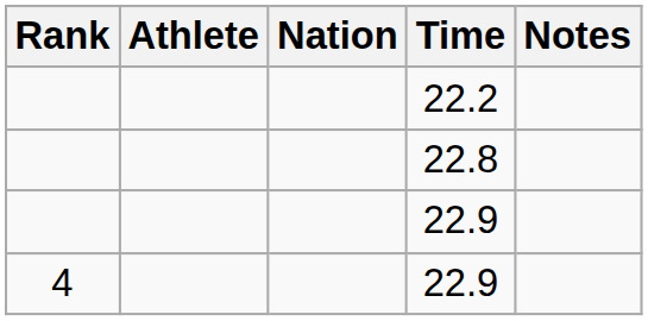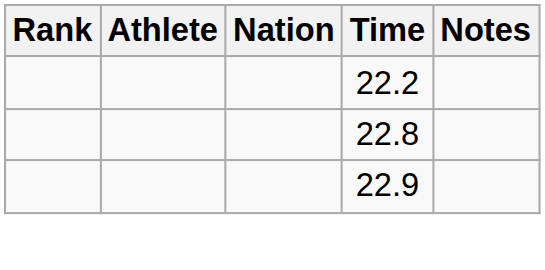 <table class="wikitable sortable" style="text-align:center">
 <tr>
 <th>Rank</th>
 <th>Athlete</th>
 <th>Nation</th>
 <th>Time</th>
 <th>Notes</th>
 </tr>
 <tr>
 <td></td>
 <td align=left></td>
 <td align=left></td>
 <td>22.2</td>
 <td></td>
 </tr>
 <tr>
 <td></td>
 <td align=left></td>
 <td align=left></td>
 <td>22.8</td>
 <td></td>
 </tr>
 <tr>
 <td></td>
 <td align=left></td>
 <td align=left></td>
 <td>22.9</td>
 <td></td>
 </tr>
-<tr>
-<td>4</td>
-<td align=left></td>
-<td align=left></td>
-<td>22.9</td>
-<td></td>
-</tr>
 </table>
